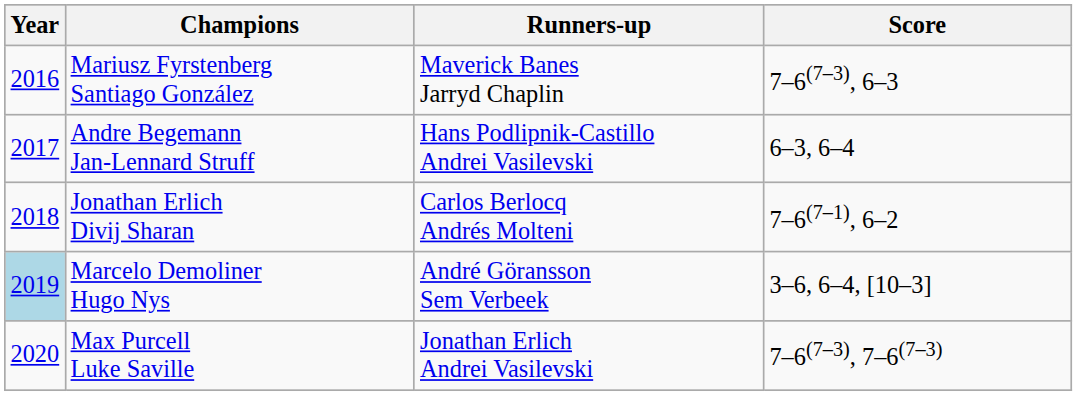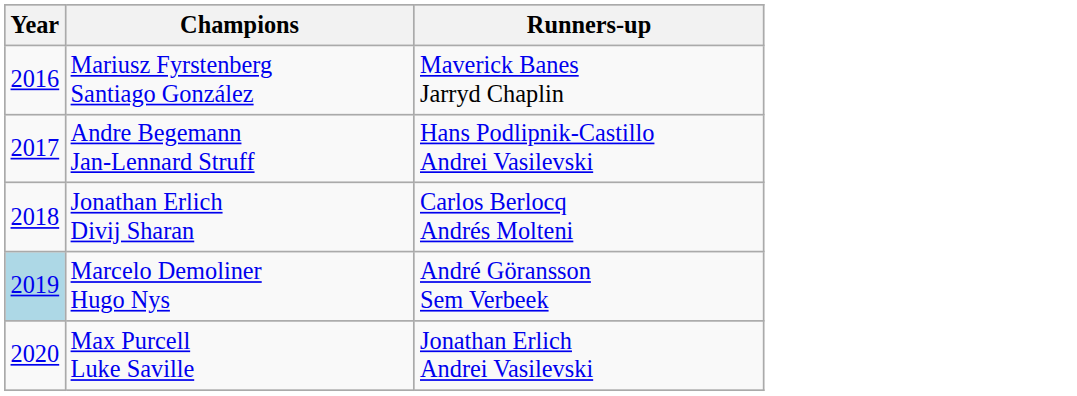 <table class="wikitable" style="font-size:90%">
 <tr>
 <th>Year</th>
 <th width="200">Champions</th>
 <th width="200">Runners-up</th>
-<th width="175">Score</th>
 </tr>
 <tr>
 <td><a href='#'>2016</a></td>
 <td> <a href='#'>Mariusz Fyrstenberg</a><br> <a href='#'>Santiago González</a></td>
 <td> <a href='#'>Maverick Banes</a><br> Jarryd Chaplin</td>
-<td>7–6<sup>(7–3)</sup>, 6–3</td>
 </tr>
 <tr>
 <td><a href='#'>2017</a></td>
 <td> <a href='#'>Andre Begemann</a><br> <a href='#'>Jan-Lennard Struff</a></td>
 <td> <a href='#'>Hans Podlipnik-Castillo</a><br> <a href='#'>Andrei Vasilevski</a></td>
-<td>6–3, 6–4</td>
 </tr>
 <tr>
 <td><a href='#'>2018</a></td>
 <td> <a href='#'>Jonathan Erlich</a><br> <a href='#'>Divij Sharan</a></td>
 <td> <a href='#'>Carlos Berlocq</a><br> <a href='#'>Andrés Molteni</a></td>
-<td>7–6<sup>(7–1)</sup>, 6–2</td>
 </tr>
 <tr>
 <td style="background: lightblue;"><a href='#'>2019</a></td>
 <td> <a href='#'>Marcelo Demoliner</a><br> <a href='#'>Hugo Nys</a></td>
 <td> <a href='#'>André Göransson</a><br> <a href='#'>Sem Verbeek</a></td>
-<td>3–6, 6–4, [10–3]</td>
 </tr>
 <tr>
 <td><a href='#'>2020</a></td>
 <td> <a href='#'>Max Purcell</a><br> <a href='#'>Luke Saville</a></td>
 <td> <a href='#'>Jonathan Erlich</a><br> <a href='#'>Andrei Vasilevski</a></td>
-<td>7–6<sup>(7–3)</sup>, 7–6<sup>(7–3)</sup></td>
 </tr>
 </table>
